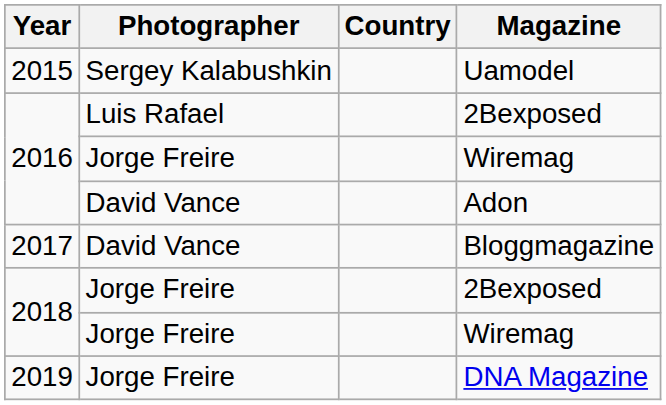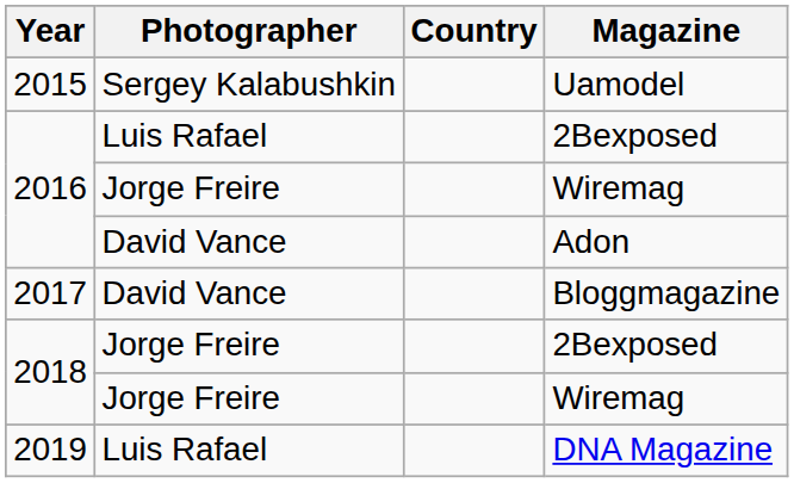 <table class="wikitable">
 <tr>
 <th>Year</th>
 <th>Photographer</th>
 <th>Country</th>
 <th>Magazine</th>
 </tr>
 <tr>
 <td>2015</td>
 <td>Sergey Kalabushkin</td>
 <td></td>
 <td>Uamodel</td>
 </tr>
 <tr>
 <td rowspan=3>2016</td>
 <td>Luis Rafael</td>
 <td></td>
 <td>2Bexposed</td>
 </tr>
 <tr>
 <td>Jorge Freire</td>
 <td></td>
 <td>Wiremag</td>
 </tr>
 <tr>
 <td>David Vance</td>
 <td></td>
 <td>Adon</td>
 </tr>
 <tr>
 <td>2017</td>
 <td>David Vance</td>
 <td></td>
 <td>Bloggmagazine</td>
 </tr>
 <tr>
 <td rowspan=2>2018</td>
 <td>Jorge Freire</td>
 <td></td>
 <td>2Bexposed</td>
 </tr>
 <tr>
 <td>Jorge Freire</td>
 <td></td>
 <td>Wiremag</td>
 </tr>
 <tr>
 <td>2019</td>
-<td>Jorge Freire</td>
+<td>Luis Rafael</td>
 <td></td>
 <td><a href='#'>DNA Magazine</a></td>
 </tr>
 </table>
